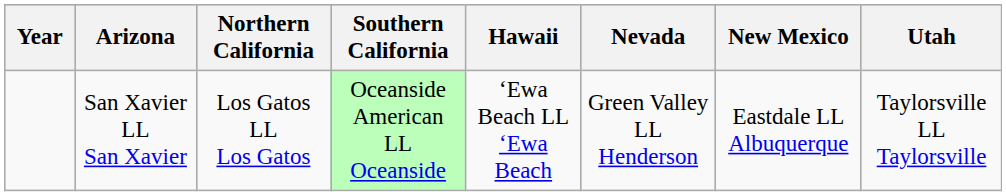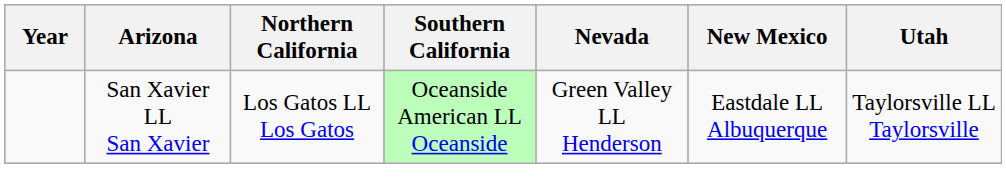 <table class="wikitable" width="100%" style="font-size:90%; text-align:center;">
 <tr>
 <th width="50">Year</th>
 <th width="100" align="center"> Arizona</th>
 <th width="100" align="center"> Northern California</th>
 <th width="100" align="center"> Southern California</th>
-<th width="100" align="center"> Hawaii</th>
 <th width="100" align="center"> Nevada</th>
 <th width="100" align="center"> New Mexico</th>
 <th width="100" align="center"> Utah</th>
 </tr>
 <tr>
 <td><strong></strong></td>
 <td>San Xavier LL<br><a href='#'>San Xavier</a></td>
 <td>Los Gatos LL<br><a href='#'>Los Gatos</a></td>
 <td style="background:#bfb;">Oceanside American LL<br><a href='#'>Oceanside</a></td>
-<td>ʻEwa Beach LL<br><a href='#'>ʻEwa Beach</a></td>
 <td>Green Valley LL<br><a href='#'>Henderson</a></td>
 <td>Eastdale LL<br><a href='#'>Albuquerque</a></td>
 <td>Taylorsville LL<br><a href='#'>Taylorsville</a></td>
 </tr>
 </table>
